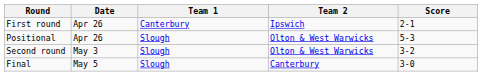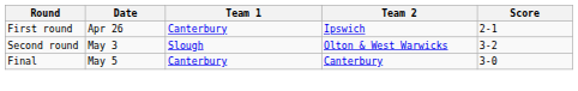 <table class="wikitable" style="font-size: 100%">
 <tr>
 <th width=100>Round</th>
 <th width=100>Date</th>
 <th width=200>Team 1</th>
 <th width=200>Team 2</th>
 <th width=120>Score</th>
 </tr>
 <tr>
 <td>First round</td>
 <td>Apr 26</td>
 <td><a href='#'>Canterbury</a></td>
 <td><a href='#'>Ipswich</a></td>
 <td>2-1</td>
 </tr>
 <tr>
-<td>Positional</td>
-<td>Apr 26</td>
-<td><a href='#'>Slough</a></td>
-<td><a href='#'>Olton & West Warwicks</a></td>
-<td>5-3</td>
-</tr>
-<tr>
 <td>Second round</td>
 <td>May 3</td>
 <td><a href='#'>Slough</a></td>
 <td><a href='#'>Olton & West Warwicks</a></td>
 <td>3-2</td>
 </tr>
 <tr>
 <td>Final </td>
 <td>May 5</td>
-<td><a href='#'>Slough</a></td>
+<td><a href='#'>Canterbury</a></td>
 <td><a href='#'>Canterbury</a></td>
 <td>3-0</td>
 </tr>
 </table>
